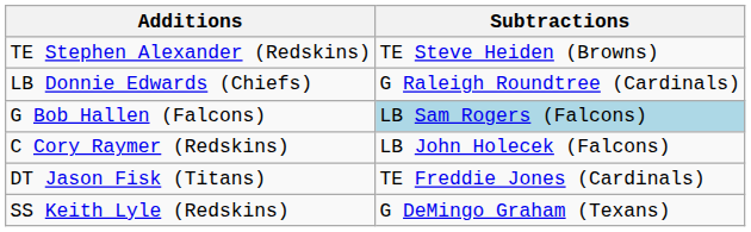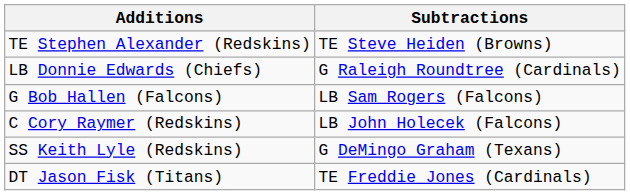 <table class="wikitable">
 <tr>
 <th>Additions</th>
 <th>Subtractions</th>
 </tr>
 <tr>
 <td>TE <a href='#'>Stephen Alexander</a> (Redskins)</td>
 <td>TE <a href='#'>Steve Heiden</a> (Browns)</td>
 </tr>
 <tr>
 <td>LB <a href='#'>Donnie Edwards</a> (Chiefs)</td>
 <td>G <a href='#'>Raleigh Roundtree</a> (Cardinals)</td>
 </tr>
 <tr>
 <td>G <a href='#'>Bob Hallen</a> (Falcons)</td>
-<td style="background: lightblue;">LB <a href='#'>Sam Rogers</a> (Falcons)</td>
+<td>LB <a href='#'>Sam Rogers</a> (Falcons)</td>
 </tr>
 <tr>
 <td>C <a href='#'>Cory Raymer</a> (Redskins)</td>
 <td>LB <a href='#'>John Holecek</a> (Falcons)</td>
 </tr>
 <tr>
+<td>SS <a href='#'>Keith Lyle</a> (Redskins)</td>
+<td>G <a href='#'>DeMingo Graham</a> (Texans)</td>
+</tr>
+<tr>
 <td>DT <a href='#'>Jason Fisk</a> (Titans)</td>
 <td>TE <a href='#'>Freddie Jones</a> (Cardinals)</td>
 </tr>
-<tr>
-<td>SS <a href='#'>Keith Lyle</a> (Redskins)</td>
-<td>G <a href='#'>DeMingo Graham</a> (Texans)</td>
-</tr>
 </table>
